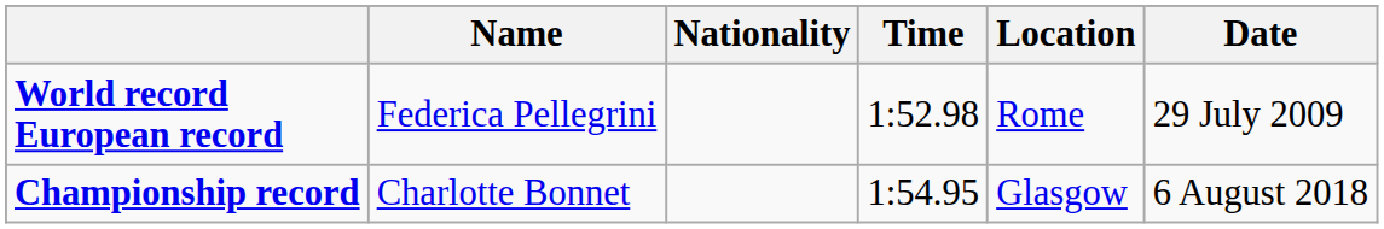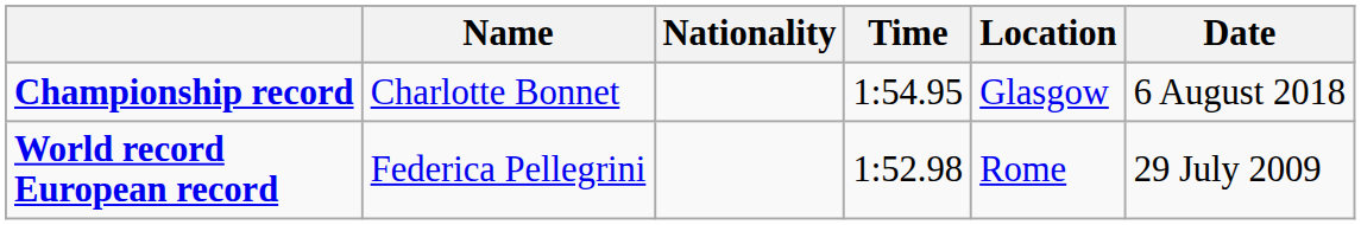 <table class=wikitable>
 <tr>
 <th></th>
 <th>Name</th>
 <th>Nationality</th>
 <th>Time</th>
 <th>Location</th>
 <th>Date</th>
 </tr>
 <tr>
+<td><strong><a href='#'>Championship record</a></strong></td>
+<td><a href='#'>Charlotte Bonnet</a></td>
+<td></td>
+<td>1:54.95</td>
+<td><a href='#'>Glasgow</a></td>
+<td>6 August 2018</td>
+</tr>
+<tr>
 <td><strong><a href='#'>World record</a><br><a href='#'>European record</a></strong></td>
 <td><a href='#'>Federica Pellegrini</a></td>
 <td></td>
 <td>1:52.98</td>
 <td><a href='#'>Rome</a></td>
 <td>29 July 2009</td>
 </tr>
-<tr>
-<td><strong><a href='#'>Championship record</a></strong></td>
-<td><a href='#'>Charlotte Bonnet</a></td>
-<td></td>
-<td>1:54.95</td>
-<td><a href='#'>Glasgow</a></td>
-<td>6 August 2018</td>
-</tr>
 </table>
